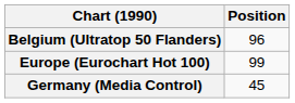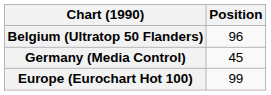 <table class="wikitable sortable plainrowheaders" style="text-align:center">
 <tr>
 <th scope="col">Chart (1990)</th>
 <th scope="col">Position</th>
 </tr>
 <tr>
 <th scope="row">Belgium (Ultratop 50 Flanders)</th>
 <td>96</td>
 </tr>
 <tr>
+<th scope="row">Germany (Media Control)</th>
+<td>45</td>
+</tr>
+<tr>
 <th scope="row">Europe (Eurochart Hot 100)</th>
 <td>99</td>
 </tr>
-<tr>
-<th scope="row">Germany (Media Control)</th>
-<td>45</td>
-</tr>
 </table>
